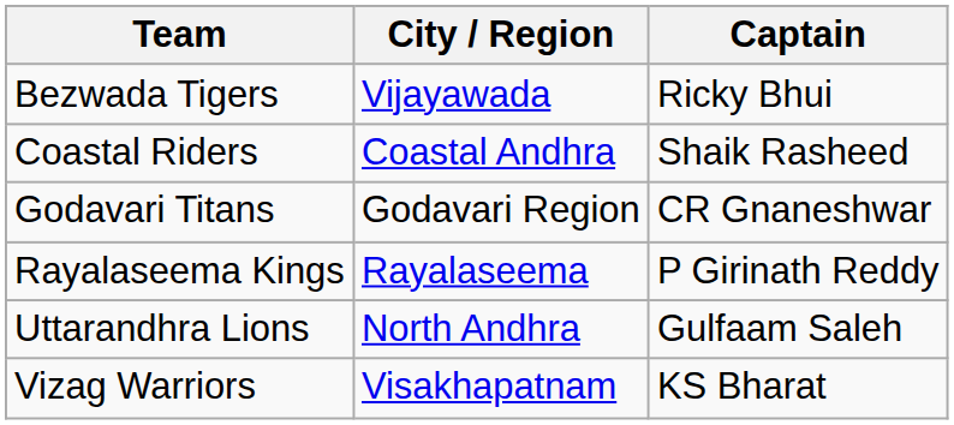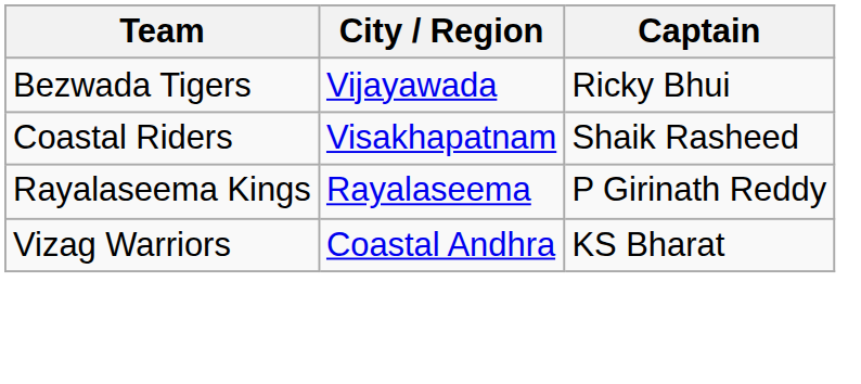 <table class="wikitable">
 <tr>
 <th>Team</th>
 <th>City / Region</th>
 <th>Captain</th>
 </tr>
 <tr>
 <td>Bezwada Tigers</td>
 <td><a href='#'>Vijayawada</a></td>
 <td>Ricky Bhui</td>
 </tr>
 <tr>
 <td>Coastal Riders</td>
-<td><a href='#'>Coastal Andhra</a></td>
+<td><a href='#'>Visakhapatnam</a></td>
 <td>Shaik Rasheed</td>
-</tr>
-<tr>
-<td>Godavari Titans</td>
-<td>Godavari Region</td>
-<td>CR Gnaneshwar</td>
 </tr>
 <tr>
 <td>Rayalaseema Kings</td>
 <td><a href='#'>Rayalaseema</a></td>
 <td>P Girinath Reddy</td>
 </tr>
 <tr>
-<td>Uttarandhra Lions</td>
-<td><a href='#'>North Andhra</a></td>
-<td>Gulfaam Saleh</td>
-</tr>
-<tr>
 <td>Vizag Warriors</td>
-<td><a href='#'>Visakhapatnam</a></td>
+<td><a href='#'>Coastal Andhra</a></td>
 <td>KS Bharat</td>
 </tr>
 </table>
